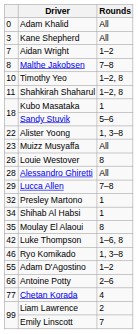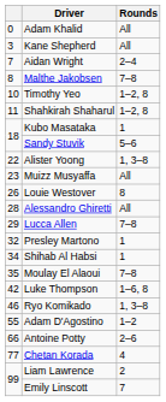 <table class="wikitable" style="font-size: 85%">
 <tr>
 <th></th>
 <th>Driver</th>
 <th>Rounds</th>
 </tr>
 <tr>
 <td>0</td>
 <td> Adam Khalid</td>
 <td>All</td>
 </tr>
 <tr>
 <td>3</td>
 <td> Kane Shepherd</td>
 <td>All</td>
 </tr>
 <tr>
 <td>7</td>
 <td> Aidan Wright</td>
-<td>1–2</td>
+<td>2–4</td>
 </tr>
 <tr>
 <td>8</td>
 <td> <a href='#'>Malthe Jakobsen</a></td>
 <td>7–8</td>
 </tr>
 <tr>
 <td>10</td>
 <td> Timothy Yeo</td>
 <td>1–2, 8</td>
 </tr>
 <tr>
 <td>11</td>
 <td> Shahkirah Shaharul</td>
 <td>1–2, 8</td>
 </tr>
 <tr>
 <td rowspan=2>18</td>
 <td> Kubo Masataka</td>
 <td>1</td>
 </tr>
 <tr>
 <td> <a href='#'>Sandy Stuvik</a></td>
 <td>5–6</td>
 </tr>
 <tr>
 <td>22</td>
 <td> Alister Yoong</td>
 <td>1, 3–8</td>
 </tr>
 <tr>
 <td>23</td>
 <td> Muizz Musyaffa</td>
 <td>All</td>
 </tr>
 <tr>
 <td>26</td>
 <td> Louie Westover</td>
 <td>8</td>
 </tr>
 <tr>
 <td>28</td>
 <td> <a href='#'>Alessandro Ghiretti</a></td>
 <td>All</td>
 </tr>
 <tr>
 <td>29</td>
 <td> <a href='#'>Lucca Allen</a></td>
 <td>7–8</td>
 </tr>
 <tr>
 <td>32</td>
 <td> Presley Martono</td>
 <td>1</td>
 </tr>
 <tr>
 <td>34</td>
 <td> Shihab Al Habsi</td>
 <td>1</td>
 </tr>
 <tr>
 <td>35</td>
 <td> Moulay El Alaoui</td>
-<td>8</td>
+<td>7–8</td>
 </tr>
 <tr>
 <td>42</td>
 <td> Luke Thompson</td>
 <td>1–6, 8</td>
 </tr>
 <tr>
 <td>46</td>
 <td> Ryo Komikado</td>
 <td>1, 3–8</td>
 </tr>
 <tr>
 <td>55</td>
 <td> Adam D'Agostino</td>
 <td>1–2</td>
 </tr>
 <tr>
 <td>66</td>
 <td> Antoine Potty</td>
 <td>2–6</td>
 </tr>
 <tr>
 <td>77</td>
 <td> <a href='#'>Chetan Korada</a></td>
 <td>4</td>
 </tr>
 <tr>
 <td rowspan=2>99</td>
 <td> Liam Lawrence</td>
 <td>2</td>
 </tr>
 <tr>
 <td> Emily Linscott</td>
 <td>7</td>
 </tr>
 </table>
